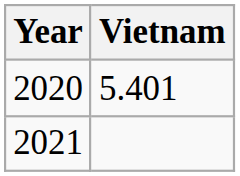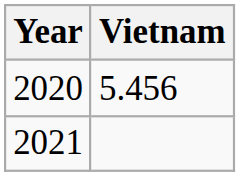 <table class="wikitable">
 <tr>
 <th>Year</th>
 <th>Vietnam</th>
 </tr>
 <tr>
 <td>2020</td>
-<td>5.401 </td>
+<td>5.456 </td>
 </tr>
 <tr>
 <td>2021</td>
 <td></td>
 </tr>
 </table>
